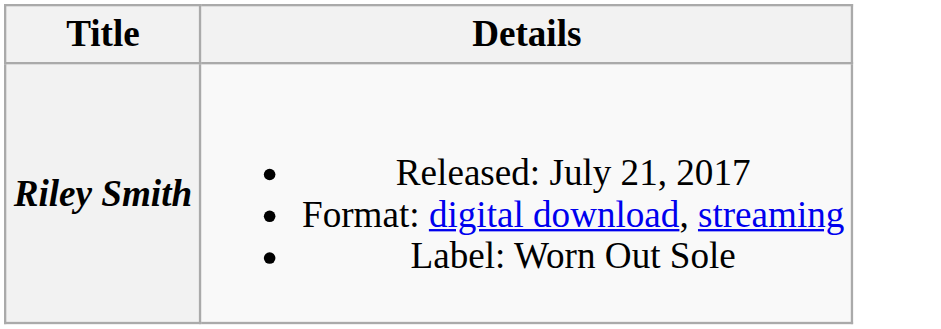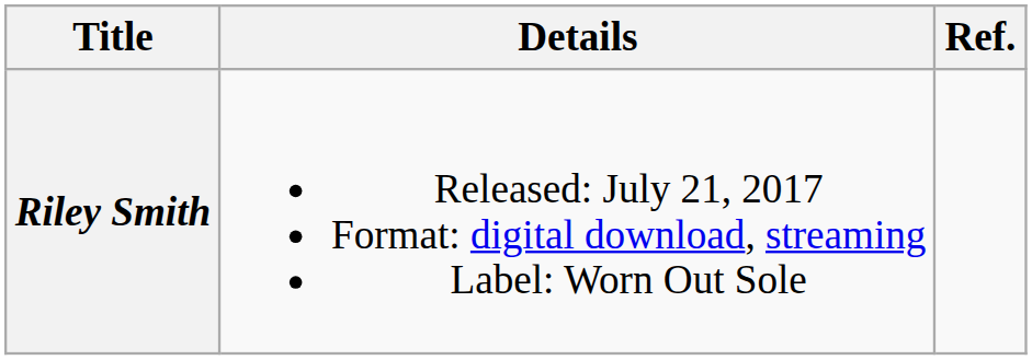 <table class="wikitable plainrowheaders" style="text-align:center;">
 <tr>
 <th scope="col">Title</th>
 <th>Details</th>
+<th>Ref.</th>
 </tr>
 <tr>
 <th scope="row"><em>Riley Smith</em></th>
 <td><br><ul><li>Released: July 21, 2017</li><li>Format: <a href='#'>digital download</a>, <a href='#'>streaming</a></li><li>Label: Worn Out Sole</li></ul></td>
+<td></td>
 </tr>
 </table>
